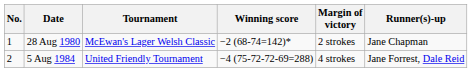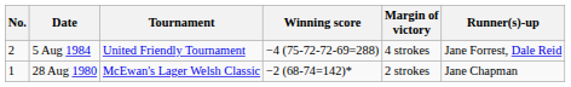 <table class="wikitable" style="font-size:95%;">
 <tr>
 <th>No.</th>
 <th>Date</th>
 <th>Tournament</th>
 <th>Winning score</th>
 <th>Margin of<br>victory</th>
 <th>Runner(s)-up</th>
 </tr>
 <tr>
+<td>2</td>
+<td>5 Aug <a href='#'>1984</a></td>
+<td><a href='#'>United Friendly Tournament</a></td>
+<td>−4 (75-72-72-69=288)</td>
+<td>4 strokes</td>
+<td> Jane Forrest,  <a href='#'>Dale Reid</a></td>
+</tr>
+<tr>
 <td>1</td>
 <td>28 Aug <a href='#'>1980</a></td>
 <td><a href='#'>McEwan's Lager Welsh Classic</a></td>
 <td>−2 (68-74=142)*</td>
 <td>2 strokes</td>
 <td> Jane Chapman</td>
 </tr>
-<tr>
-<td>2</td>
-<td>5 Aug <a href='#'>1984</a></td>
-<td><a href='#'>United Friendly Tournament</a></td>
-<td>−4 (75-72-72-69=288)</td>
-<td>4 strokes</td>
-<td> Jane Forrest,  <a href='#'>Dale Reid</a></td>
-</tr>
 </table>
